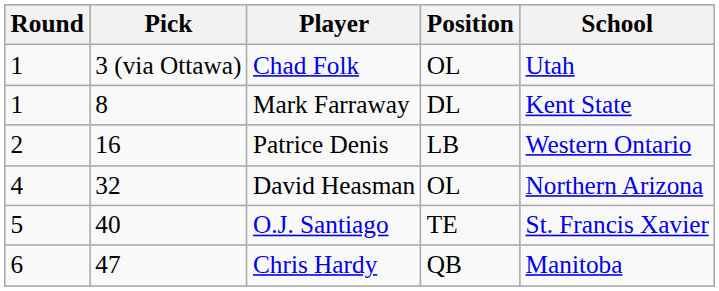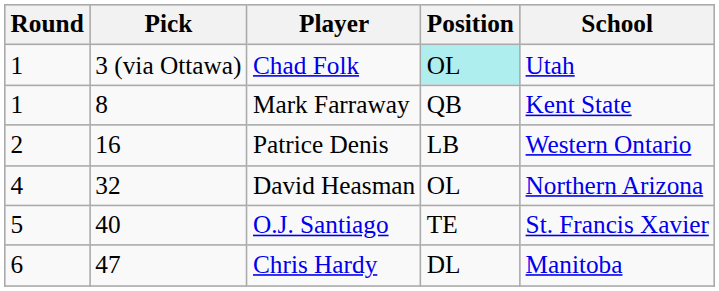 <table class="wikitable">
 <tr>
 <th>Round</th>
 <th>Pick</th>
 <th>Player</th>
 <th>Position</th>
 <th>School</th>
 </tr>
 <tr>
 <td>1</td>
 <td>3 (via Ottawa)</td>
 <td><a href='#'>Chad Folk</a></td>
-<td>OL</td>
+<td style="background: paleturquoise;">OL</td>
 <td><a href='#'>Utah</a></td>
 </tr>
 <tr>
 <td>1</td>
 <td>8</td>
 <td>Mark Farraway</td>
-<td>DL</td>
+<td>QB</td>
 <td><a href='#'>Kent State</a></td>
 </tr>
 <tr>
 <td>2</td>
 <td>16</td>
 <td>Patrice Denis</td>
 <td>LB</td>
 <td><a href='#'>Western Ontario</a></td>
 </tr>
 <tr>
 <td>4</td>
 <td>32</td>
 <td>David Heasman</td>
 <td>OL</td>
 <td><a href='#'>Northern Arizona</a></td>
 </tr>
 <tr>
 <td>5</td>
 <td>40</td>
 <td><a href='#'>O.J. Santiago</a></td>
 <td>TE</td>
 <td><a href='#'>St. Francis Xavier</a></td>
 </tr>
 <tr>
 <td>6</td>
 <td>47</td>
 <td><a href='#'>Chris Hardy</a></td>
-<td>QB</td>
+<td>DL</td>
 <td><a href='#'>Manitoba</a></td>
 </tr>
 </table>
